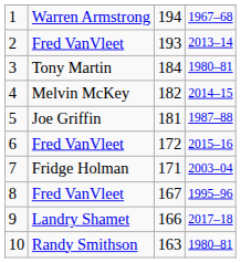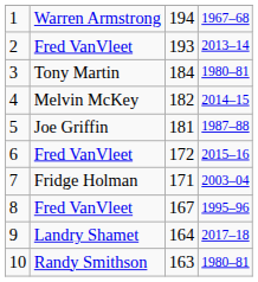 <table class="wikitable">
 <tr>
 </tr>
 <tr>
 <td>1</td>
 <td><a href='#'>Warren Armstrong</a></td>
 <td>194</td>
 <td style="font-size:80%;"><a href='#'>1967–68</a></td>
 </tr>
 <tr>
 <td>2</td>
 <td><a href='#'>Fred VanVleet</a></td>
 <td>193</td>
 <td style="font-size:80%;"><a href='#'>2013–14</a></td>
 </tr>
 <tr>
 <td>3</td>
 <td>Tony Martin</td>
 <td>184</td>
 <td style="font-size:80%;"><a href='#'>1980–81</a></td>
 </tr>
 <tr>
 <td>4</td>
 <td>Melvin McKey</td>
 <td>182</td>
 <td style="font-size:80%;"><a href='#'>2014–15</a></td>
 </tr>
 <tr>
 <td>5</td>
 <td>Joe Griffin</td>
 <td>181</td>
 <td style="font-size:80%;"><a href='#'>1987–88</a></td>
 </tr>
 <tr>
 <td>6</td>
 <td><a href='#'>Fred VanVleet</a></td>
 <td>172</td>
 <td style="font-size:80%;"><a href='#'>2015–16</a></td>
 </tr>
 <tr>
 <td>7</td>
 <td>Fridge Holman</td>
 <td>171</td>
 <td style="font-size:80%;"><a href='#'>2003–04</a></td>
 </tr>
 <tr>
 <td>8</td>
 <td><a href='#'>Fred VanVleet</a></td>
 <td>167</td>
 <td style="font-size:80%;"><a href='#'>1995–96</a></td>
 </tr>
 <tr>
 <td>9</td>
 <td><a href='#'>Landry Shamet</a></td>
-<td>166</td>
+<td>164</td>
 <td style="font-size:80%;"><a href='#'>2017–18</a></td>
 </tr>
 <tr>
 <td>10</td>
 <td><a href='#'>Randy Smithson</a></td>
 <td>163</td>
 <td style="font-size:80%;"><a href='#'>1980–81</a></td>
 </tr>
 </table>
